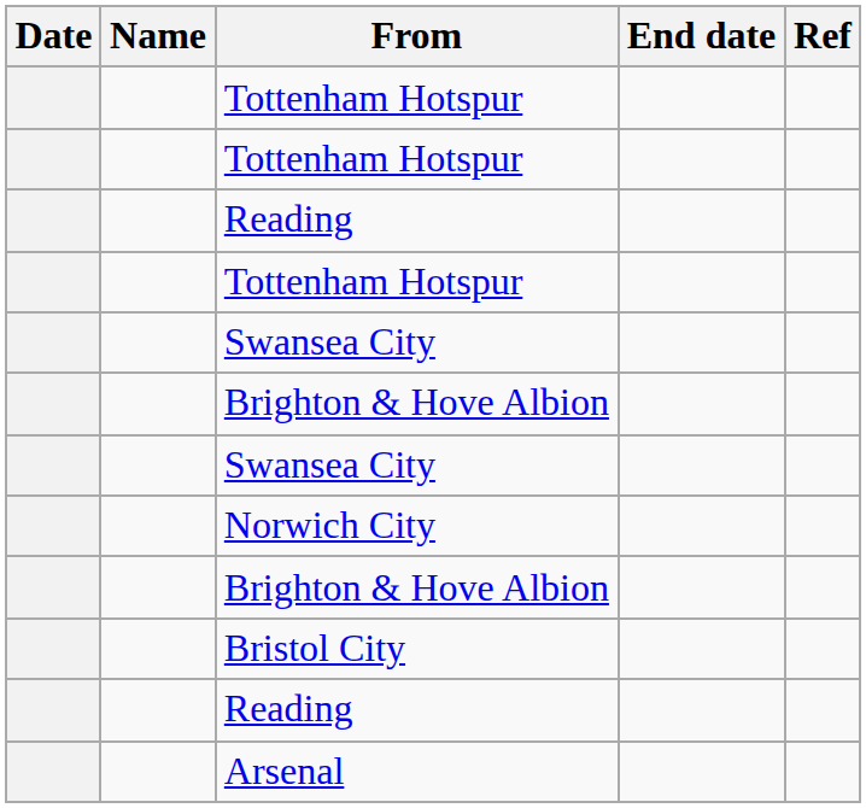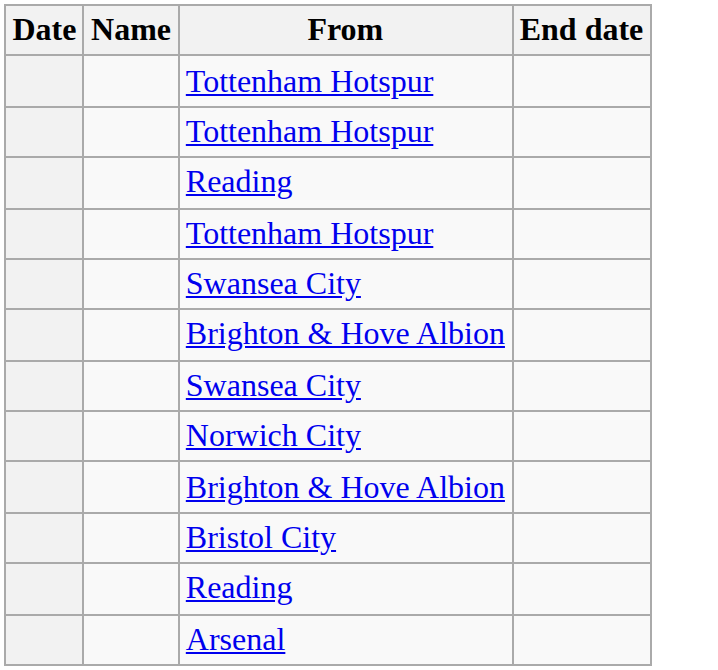 <table class="wikitable sortable plainrowheaders">
 <tr>
 <th scope=col>Date</th>
 <th scope=col>Name</th>
 <th scope=col>From</th>
 <th scope=col>End date</th>
-<th scope=col class=unsortable>Ref</th>
 </tr>
 <tr>
 <th scope=row></th>
 <td></td>
 <td><a href='#'>Tottenham Hotspur</a></td>
 <td></td>
-<td><div></div></td>
 </tr>
 <tr>
 <th scope=row></th>
 <td></td>
 <td><a href='#'>Tottenham Hotspur</a></td>
 <td></td>
-<td><div></div></td>
 </tr>
 <tr>
 <th scope=row></th>
 <td></td>
 <td><a href='#'>Reading</a></td>
 <td></td>
-<td><div></div></td>
 </tr>
 <tr>
 <th scope=row></th>
 <td></td>
 <td><a href='#'>Tottenham Hotspur</a></td>
 <td></td>
-<td><div></div></td>
 </tr>
 <tr>
 <th scope=row></th>
 <td></td>
 <td><a href='#'>Swansea City</a></td>
-<td></td>
 <td></td>
 </tr>
 <tr>
 <th scope=row></th>
 <td></td>
 <td><a href='#'>Brighton & Hove Albion</a></td>
 <td></td>
-<td></td>
 </tr>
 <tr>
 <th scope=row></th>
 <td></td>
 <td><a href='#'>Swansea City</a></td>
-<td></td>
 <td></td>
 </tr>
 <tr>
 <th scope=row></th>
 <td></td>
 <td><a href='#'>Norwich City</a></td>
 <td></td>
-<td></td>
 </tr>
 <tr>
 <th scope=row></th>
 <td></td>
 <td><a href='#'>Brighton & Hove Albion</a></td>
-<td></td>
 <td></td>
 </tr>
 <tr>
 <th scope=row></th>
 <td></td>
 <td><a href='#'>Bristol City</a></td>
 <td></td>
-<td></td>
 </tr>
 <tr>
 <th scope=row></th>
 <td></td>
 <td><a href='#'>Reading</a></td>
-<td></td>
 <td></td>
 </tr>
 <tr>
 <th scope=row></th>
 <td></td>
 <td><a href='#'>Arsenal</a></td>
 <td></td>
-<td><div></div></td>
 </tr>
 </table>
